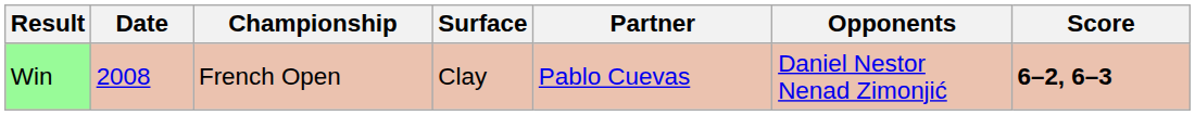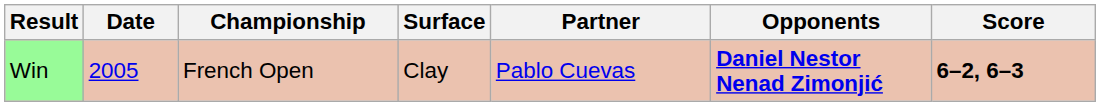 <table class="sortable wikitable">
 <tr>
 <th style="width:40px">Result</th>
 <th style="width:60px">Date</th>
 <th style="width:150px">Championship</th>
 <th style="width:50px">Surface</th>
 <th style="width:150px">Partner</th>
 <th style="width:150px">Opponents</th>
 <th style="width:110px" class="unsortable">Score</th>
 </tr>
 <tr style="background:#ebc2af;">
 <td style="background:#98fb98;">Win</td>
-<td><a href='#'>2008</a></td>
+<td><a href='#'>2005</a></td>
 <td>French Open</td>
 <td>Clay</td>
 <td> <a href='#'>Pablo Cuevas</a></td>
-<td> <a href='#'>Daniel Nestor</a><br> <a href='#'>Nenad Zimonjić</a></td>
+<td><strong> <a href='#'>Daniel Nestor</a><br> <a href='#'>Nenad Zimonjić</a></strong></td>
 <td><strong>6–2, 6–3</strong></td>
 </tr>
 </table>
